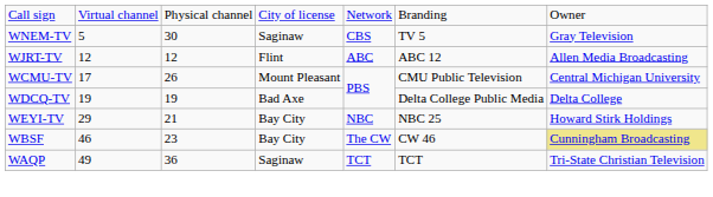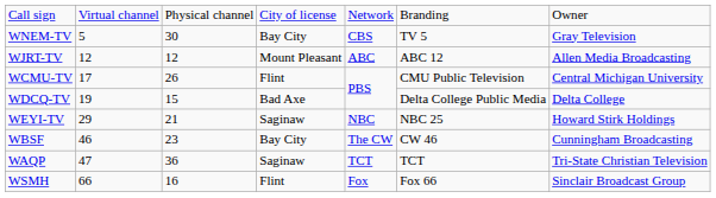 <table class="wikitable sortable">
 <tr>
 <td><a href='#'>Call sign</a></td>
 <td><a href='#'>Virtual channel</a></td>
 <td>Physical channel</td>
 <td><a href='#'>City of license</a></td>
 <td><a href='#'>Network</a></td>
 <td>Branding</td>
 <td>Owner</td>
 </tr>
 <tr>
 <td><a href='#'>WNEM-TV</a></td>
 <td>5</td>
 <td>30</td>
-<td>Saginaw</td>
+<td>Bay City</td>
 <td><a href='#'>CBS</a></td>
 <td>TV 5</td>
 <td><a href='#'>Gray Television</a></td>
 </tr>
 <tr>
 <td><a href='#'>WJRT-TV</a></td>
 <td>12</td>
 <td>12</td>
-<td>Flint</td>
+<td>Mount Pleasant</td>
 <td><a href='#'>ABC</a></td>
 <td>ABC 12</td>
 <td><a href='#'>Allen Media Broadcasting</a></td>
 </tr>
 <tr>
 <td><a href='#'>WCMU-TV</a></td>
 <td>17</td>
 <td>26</td>
-<td>Mount Pleasant</td>
+<td>Flint</td>
 <td rowspan=2><a href='#'>PBS</a></td>
 <td>CMU Public Television</td>
 <td><a href='#'>Central Michigan University</a></td>
 </tr>
 <tr>
 <td><a href='#'>WDCQ-TV</a></td>
 <td>19</td>
-<td>19</td>
+<td>15</td>
 <td>Bad Axe</td>
 <td>Delta College Public Media</td>
 <td><a href='#'>Delta College</a></td>
 </tr>
 <tr>
 <td><a href='#'>WEYI-TV</a></td>
 <td>29</td>
 <td>21</td>
-<td>Bay City</td>
+<td>Saginaw</td>
 <td><a href='#'>NBC</a></td>
 <td>NBC 25</td>
 <td><a href='#'>Howard Stirk Holdings</a></td>
 </tr>
 <tr>
 <td><a href='#'>WBSF</a></td>
 <td>46</td>
 <td>23</td>
 <td>Bay City</td>
 <td><a href='#'>The CW</a></td>
 <td>CW 46</td>
-<td style="background: khaki;"><a href='#'>Cunningham Broadcasting</a></td>
+<td><a href='#'>Cunningham Broadcasting</a></td>
 </tr>
 <tr>
 <td><a href='#'>WAQP</a></td>
-<td>49</td>
+<td>47</td>
 <td>36</td>
 <td>Saginaw</td>
 <td><a href='#'>TCT</a></td>
 <td>TCT</td>
 <td><a href='#'>Tri-State Christian Television</a></td>
 </tr>
+<tr>
+<td><a href='#'>WSMH</a></td>
+<td>66</td>
+<td>16</td>
+<td>Flint</td>
+<td><a href='#'>Fox</a></td>
+<td>Fox 66</td>
+<td><a href='#'>Sinclair Broadcast Group</a></td>
+</tr>
 </table>
